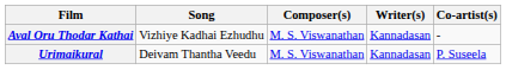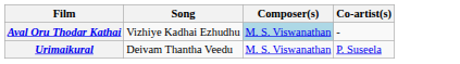 <table class="wikitable sortable plainrowheaders">
 <tr style="background:#ccc; text-align:center;">
 <th scope="col">Film</th>
 <th scope="col">Song</th>
 <th scope="col">Composer(s)</th>
-<th scope="col">Writer(s)</th>
 <th scope="col">Co-artist(s)</th>
 </tr>
 <tr>
 <th><em><a href='#'>Aval Oru Thodar Kathai</a></em></th>
 <td>Vizhiye Kadhai Ezhudhu</td>
-<td><a href='#'>M. S. Viswanathan</a></td>
-<td><a href='#'>Kannadasan</a></td>
+<td style="background: lightblue;"><a href='#'>M. S. Viswanathan</a></td>
 <td>-</td>
 </tr>
 <tr>
 <th><em><a href='#'>Urimaikural</a></em></th>
 <td>Deivam Thantha Veedu</td>
 <td><a href='#'>M. S. Viswanathan</a></td>
-<td><a href='#'>Kannadasan</a></td>
 <td><a href='#'>P. Suseela</a></td>
 </tr>
 </table>
